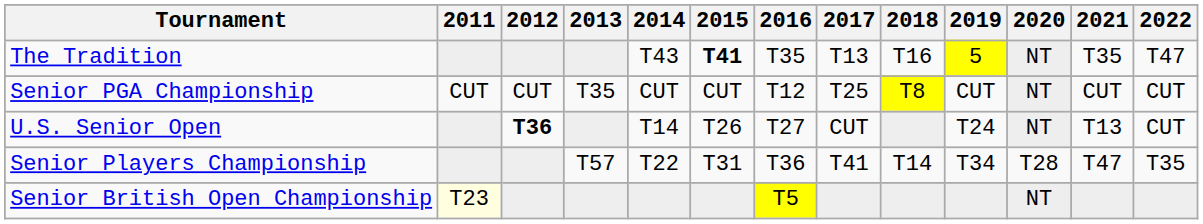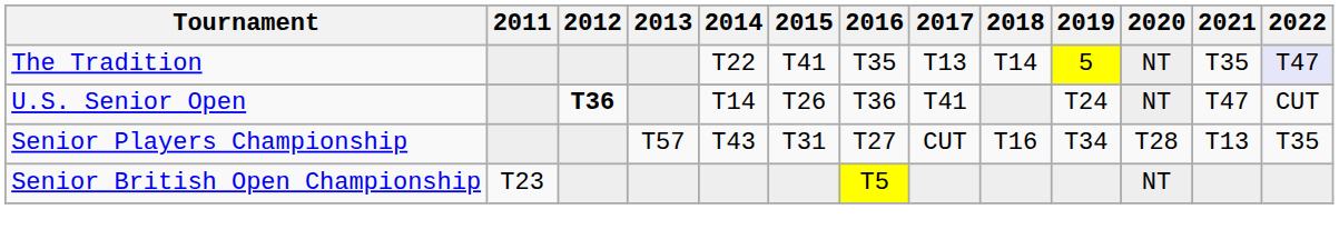 <table class="wikitable" style="font-size:95%;text-align:center;">
 <tr>
 <th>Tournament</th>
 <th>2011</th>
 <th>2012</th>
 <th>2013</th>
 <th>2014</th>
 <th>2015</th>
 <th>2016</th>
 <th>2017</th>
 <th>2018</th>
 <th>2019</th>
 <th>2020</th>
 <th>2021</th>
 <th>2022</th>
 </tr>
 <tr>
 <td align=left><a href='#'>The Tradition</a></td>
 <td style="background:#eeeeee;"></td>
 <td style="background:#eeeeee;"></td>
 <td style="background:#eeeeee;"></td>
-<td>T43</td>
-<td><strong>T41</strong></td>
+<td>T22</td>
+<td>T41</td>
 <td>T35</td>
 <td>T13</td>
-<td>T16</td>
+<td>T14</td>
 <td style="background:yellow;">5</td>
 <td style="background:#eeeeee;">NT</td>
 <td>T35</td>
-<td>T47</td>
-</tr>
-<tr>
-<td align=left><a href='#'>Senior PGA Championship</a></td>
-<td>CUT</td>
-<td>CUT</td>
-<td>T35</td>
-<td>CUT</td>
-<td>CUT</td>
-<td>T12</td>
-<td>T25</td>
-<td style="background:yellow;">T8</td>
-<td>CUT</td>
-<td style="background:#eeeeee;">NT</td>
-<td>CUT</td>
-<td>CUT</td>
+<td style="background: lavender;">T47</td>
 </tr>
 <tr>
 <td align=left><a href='#'>U.S. Senior Open</a></td>
 <td style="background:#eeeeee;"></td>
 <td><strong>T36</strong></td>
 <td style="background:#eeeeee;"></td>
 <td>T14</td>
 <td>T26</td>
-<td>T27</td>
-<td>CUT</td>
+<td>T36</td>
+<td>T41</td>
 <td style="background:#eeeeee;"></td>
 <td>T24</td>
 <td style="background:#eeeeee;">NT</td>
-<td>T13</td>
+<td>T47</td>
 <td>CUT</td>
 </tr>
 <tr>
 <td align=left><a href='#'>Senior Players Championship</a></td>
 <td style="background:#eeeeee;"></td>
 <td style="background:#eeeeee;"></td>
 <td>T57</td>
-<td>T22</td>
+<td>T43</td>
 <td>T31</td>
-<td>T36</td>
-<td>T41</td>
-<td>T14</td>
+<td>T27</td>
+<td>CUT</td>
+<td>T16</td>
 <td>T34</td>
 <td>T28</td>
-<td>T47</td>
+<td>T13</td>
 <td>T35</td>
 </tr>
 <tr>
 <td align=left><a href='#'>Senior British Open Championship</a></td>
-<td style="background: lightyellow;">T23</td>
+<td>T23</td>
 <td style="background:#eeeeee;"></td>
 <td style="background:#eeeeee;"></td>
 <td style="background:#eeeeee;"></td>
 <td style="background:#eeeeee;"></td>
 <td style="background:yellow;">T5</td>
 <td style="background:#eeeeee;"></td>
 <td style="background:#eeeeee;"></td>
 <td style="background:#eeeeee;"></td>
 <td style="background:#eeeeee;">NT</td>
 <td style="background:#eeeeee;"></td>
 <td style="background:#eeeeee;"></td>
 </tr>
 </table>
